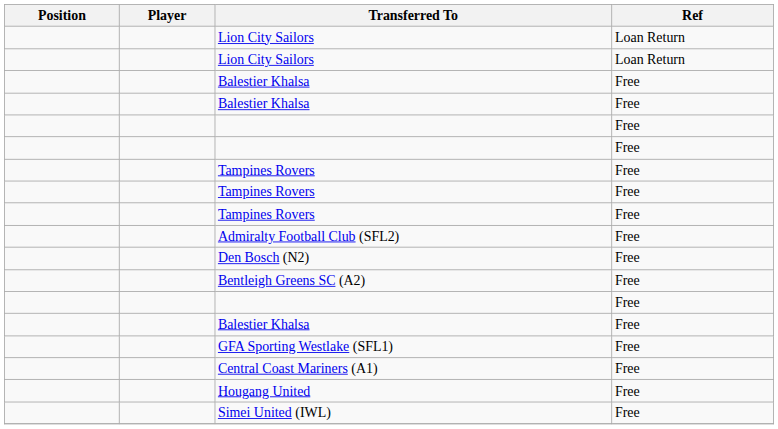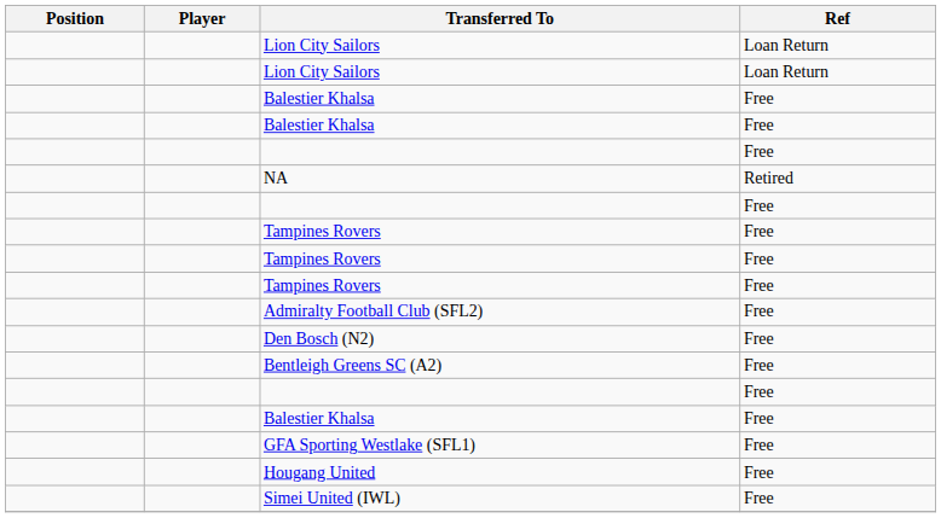 <table class="wikitable sortable" style="width:70%; text-align:center; font-size:100%; text-align:left;">
 <tr>
 <th><strong>Position</strong></th>
 <th><strong>Player</strong></th>
 <th><strong>Transferred To</strong></th>
 <th><strong>Ref</strong></th>
 </tr>
 <tr>
 <td></td>
 <td></td>
 <td> <a href='#'>Lion City Sailors</a></td>
 <td>Loan Return </td>
 </tr>
 <tr>
 <td></td>
 <td></td>
 <td> <a href='#'>Lion City Sailors</a></td>
 <td>Loan Return </td>
 </tr>
 <tr>
 <td></td>
 <td></td>
 <td> <a href='#'>Balestier Khalsa</a></td>
 <td>Free </td>
 </tr>
 <tr>
 <td></td>
 <td></td>
 <td> <a href='#'>Balestier Khalsa</a></td>
 <td>Free </td>
 </tr>
 <tr>
 <td></td>
 <td></td>
 <td></td>
 <td>Free</td>
+</tr>
+<tr>
+<td></td>
+<td></td>
+<td>NA</td>
+<td>Retired </td>
 </tr>
 <tr>
 <td></td>
 <td></td>
 <td></td>
 <td>Free</td>
 </tr>
 <tr>
 <td></td>
 <td></td>
 <td> <a href='#'>Tampines Rovers</a></td>
 <td>Free </td>
 </tr>
 <tr>
 <td></td>
 <td></td>
 <td> <a href='#'>Tampines Rovers</a></td>
 <td>Free </td>
 </tr>
 <tr>
 <td></td>
 <td></td>
 <td> <a href='#'>Tampines Rovers</a></td>
 <td>Free </td>
 </tr>
 <tr>
 <td></td>
 <td></td>
 <td> <a href='#'>Admiralty Football Club</a> (SFL2)</td>
 <td>Free </td>
 </tr>
 <tr>
 <td></td>
 <td></td>
 <td> <a href='#'>Den Bosch</a> (N2)</td>
 <td>Free </td>
 </tr>
 <tr>
 <td></td>
 <td></td>
 <td> <a href='#'>Bentleigh Greens SC</a> (A2)</td>
 <td>Free </td>
 </tr>
 <tr>
 <td></td>
 <td></td>
 <td></td>
 <td>Free</td>
 </tr>
 <tr>
 <td></td>
 <td></td>
 <td> <a href='#'>Balestier Khalsa</a></td>
 <td>Free </td>
 </tr>
 <tr>
 <td></td>
 <td></td>
 <td> <a href='#'>GFA Sporting Westlake</a> (SFL1)</td>
 <td>Free</td>
 </tr>
 <tr>
 <td></td>
 <td></td>
-<td> <a href='#'>Central Coast Mariners</a> (A1)</td>
-<td>Free  </td>
-</tr>
-<tr>
-<td></td>
-<td></td>
 <td> <a href='#'>Hougang United</a></td>
 <td>Free </td>
 </tr>
 <tr>
 <td></td>
 <td></td>
 <td> <a href='#'>Simei United</a> (IWL)</td>
 <td>Free</td>
 </tr>
 <tr>
 </tr>
 </table>
